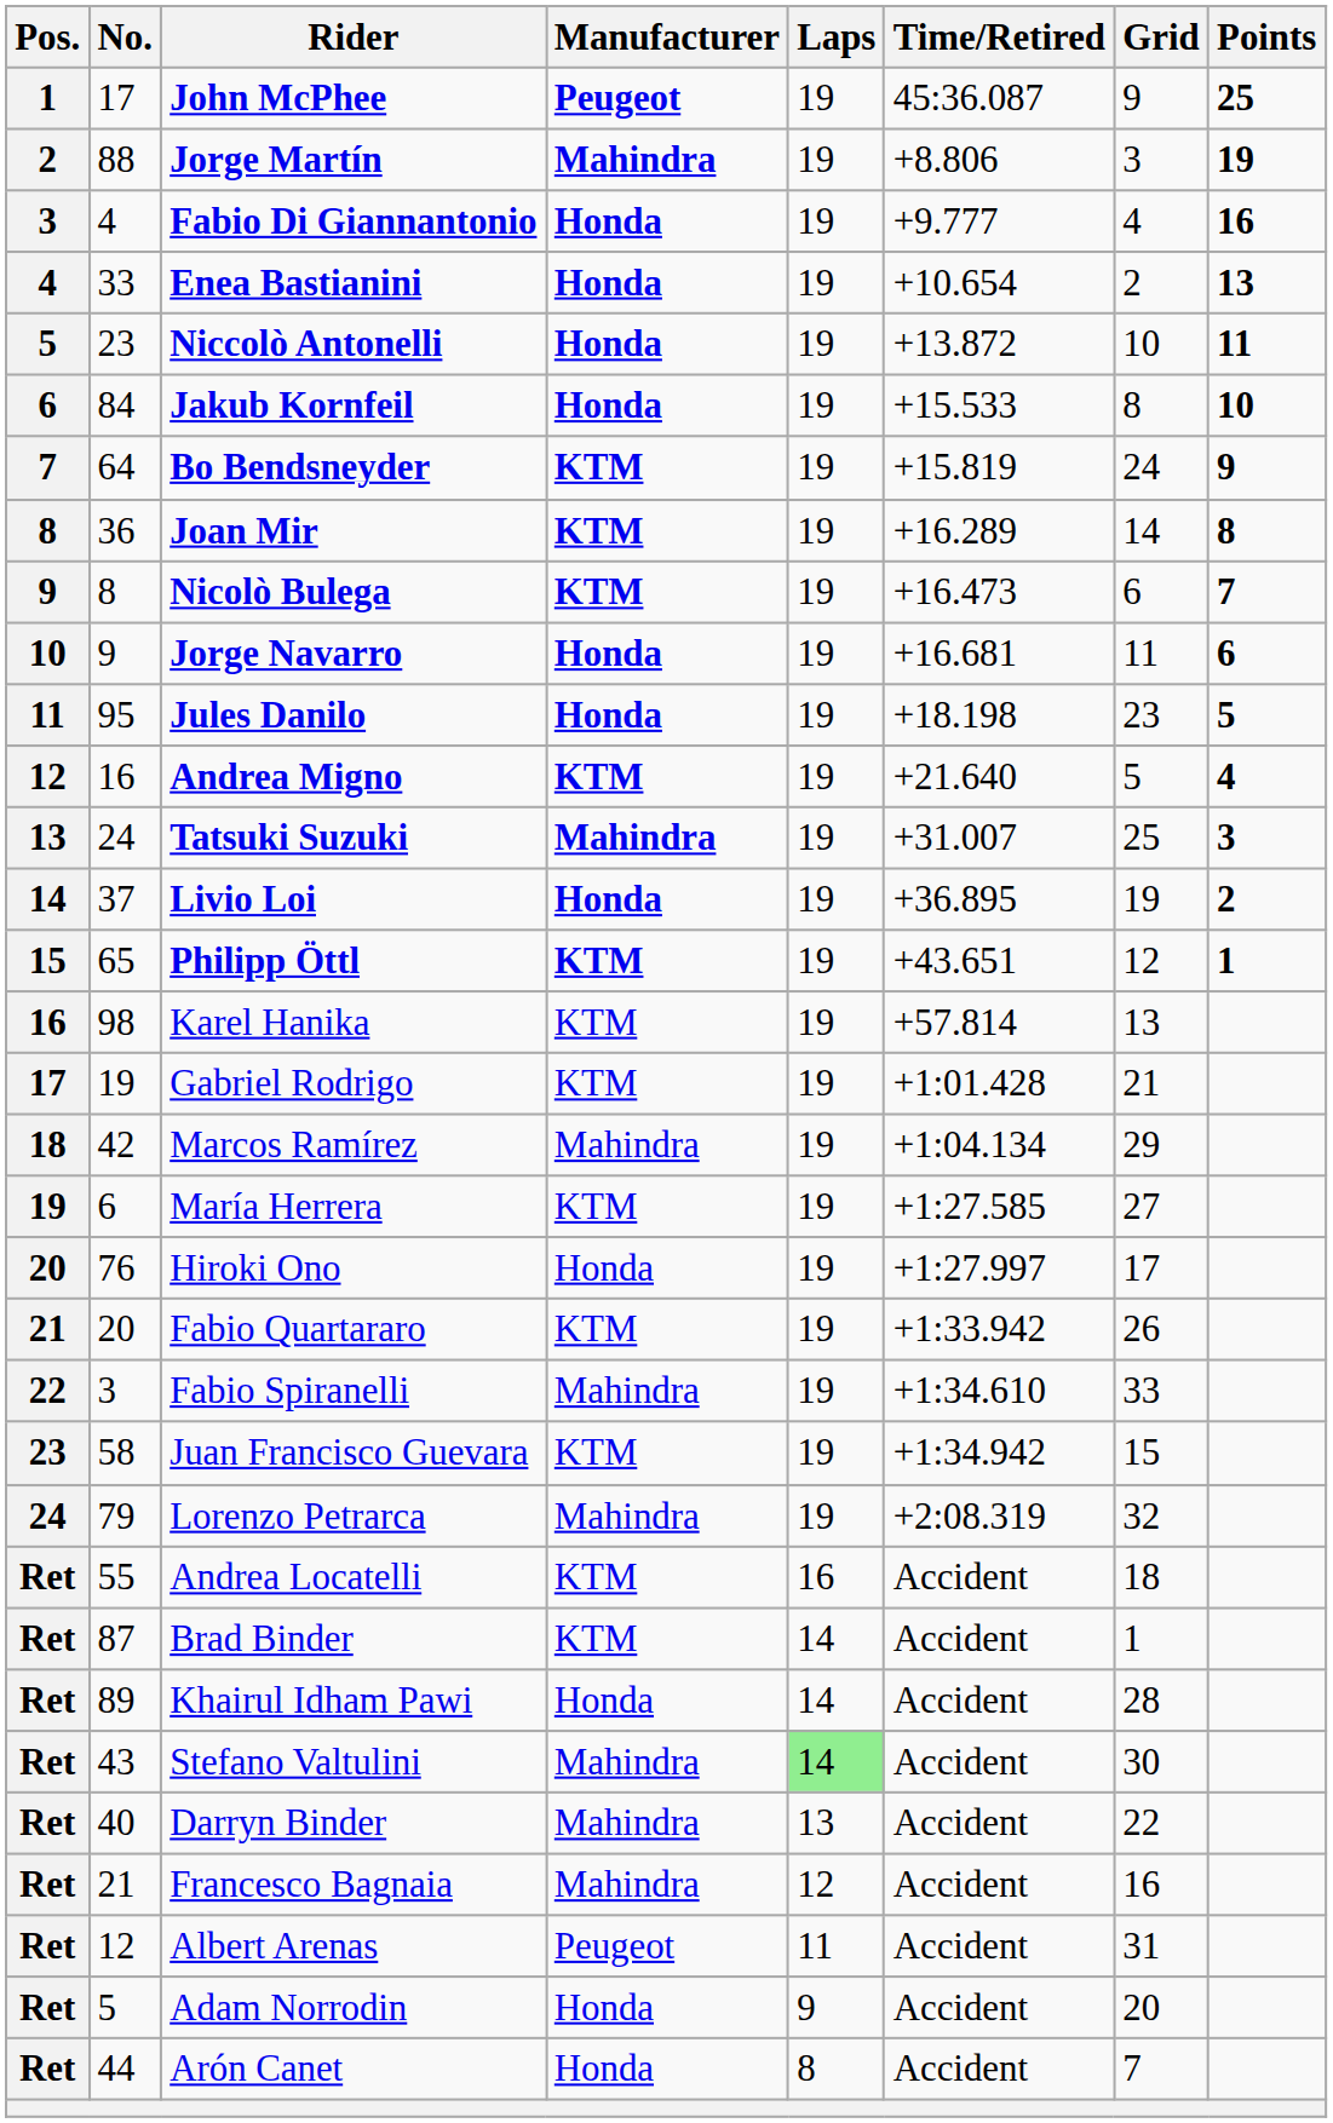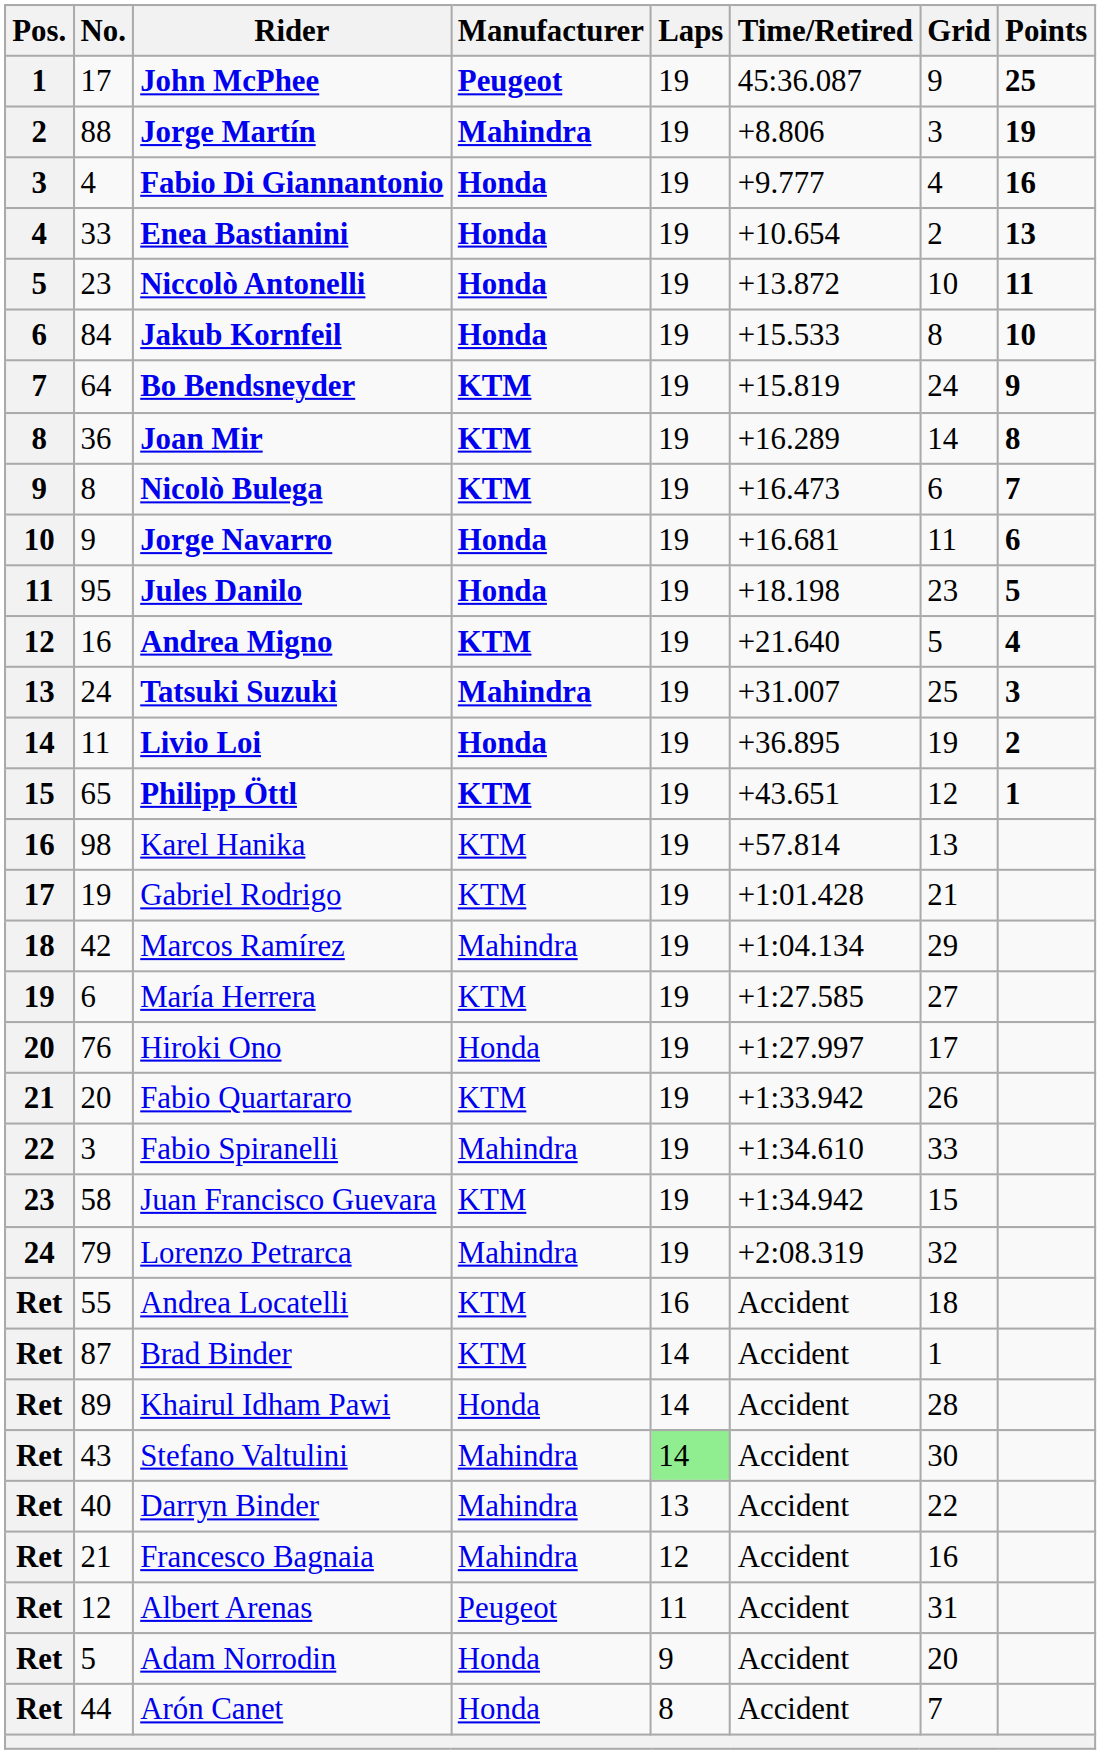 <table class="wikitable" style="font-size: 95%;">
 <tr>
 <th>Pos.</th>
 <th>No.</th>
 <th>Rider</th>
 <th>Manufacturer</th>
 <th>Laps</th>
 <th>Time/Retired</th>
 <th>Grid</th>
 <th>Points</th>
 </tr>
 <tr>
 <th>1</th>
 <td>17</td>
 <td> <strong><a href='#'>John McPhee</a></strong></td>
 <td><strong><a href='#'>Peugeot</a></strong></td>
 <td>19</td>
 <td>45:36.087</td>
 <td>9</td>
 <td><strong>25</strong></td>
 </tr>
 <tr>
 <th>2</th>
 <td>88</td>
 <td> <strong><a href='#'>Jorge Martín</a></strong></td>
 <td><strong><a href='#'>Mahindra</a></strong></td>
 <td>19</td>
 <td>+8.806</td>
 <td>3</td>
 <td><strong>19</strong></td>
 </tr>
 <tr>
 <th>3</th>
 <td>4</td>
 <td> <strong><a href='#'>Fabio Di Giannantonio</a></strong></td>
 <td><strong><a href='#'>Honda</a></strong></td>
 <td>19</td>
 <td>+9.777</td>
 <td>4</td>
 <td><strong>16</strong></td>
 </tr>
 <tr>
 <th>4</th>
 <td>33</td>
 <td> <strong><a href='#'>Enea Bastianini</a></strong></td>
 <td><strong><a href='#'>Honda</a></strong></td>
 <td>19</td>
 <td>+10.654</td>
 <td>2</td>
 <td><strong>13</strong></td>
 </tr>
 <tr>
 <th>5</th>
 <td>23</td>
 <td> <strong><a href='#'>Niccolò Antonelli</a></strong></td>
 <td><strong><a href='#'>Honda</a></strong></td>
 <td>19</td>
 <td>+13.872</td>
 <td>10</td>
 <td><strong>11</strong></td>
 </tr>
 <tr>
 <th>6</th>
 <td>84</td>
 <td> <strong><a href='#'>Jakub Kornfeil</a></strong></td>
 <td><strong><a href='#'>Honda</a></strong></td>
 <td>19</td>
 <td>+15.533</td>
 <td>8</td>
 <td><strong>10</strong></td>
 </tr>
 <tr>
 <th>7</th>
 <td>64</td>
 <td> <strong><a href='#'>Bo Bendsneyder</a></strong></td>
 <td><strong><a href='#'>KTM</a></strong></td>
 <td>19</td>
 <td>+15.819</td>
 <td>24</td>
 <td><strong>9</strong></td>
 </tr>
 <tr>
 <th>8</th>
 <td>36</td>
 <td> <strong><a href='#'>Joan Mir</a></strong></td>
 <td><strong><a href='#'>KTM</a></strong></td>
 <td>19</td>
 <td>+16.289</td>
 <td>14</td>
 <td><strong>8</strong></td>
 </tr>
 <tr>
 <th>9</th>
 <td>8</td>
 <td> <strong><a href='#'>Nicolò Bulega</a></strong></td>
 <td><strong><a href='#'>KTM</a></strong></td>
 <td>19</td>
 <td>+16.473</td>
 <td>6</td>
 <td><strong>7</strong></td>
 </tr>
 <tr>
 <th>10</th>
 <td>9</td>
 <td> <strong><a href='#'>Jorge Navarro</a></strong></td>
 <td><strong><a href='#'>Honda</a></strong></td>
 <td>19</td>
 <td>+16.681</td>
 <td>11</td>
 <td><strong>6</strong></td>
 </tr>
 <tr>
 <th>11</th>
 <td>95</td>
 <td> <strong><a href='#'>Jules Danilo</a></strong></td>
 <td><strong><a href='#'>Honda</a></strong></td>
 <td>19</td>
 <td>+18.198</td>
 <td>23</td>
 <td><strong>5</strong></td>
 </tr>
 <tr>
 <th>12</th>
 <td>16</td>
 <td> <strong><a href='#'>Andrea Migno</a></strong></td>
 <td><strong><a href='#'>KTM</a></strong></td>
 <td>19</td>
 <td>+21.640</td>
 <td>5</td>
 <td><strong>4</strong></td>
 </tr>
 <tr>
 <th>13</th>
 <td>24</td>
 <td> <strong><a href='#'>Tatsuki Suzuki</a></strong></td>
 <td><strong><a href='#'>Mahindra</a></strong></td>
 <td>19</td>
 <td>+31.007</td>
 <td>25</td>
 <td><strong>3</strong></td>
 </tr>
 <tr>
 <th>14</th>
-<td>37</td>
+<td>11</td>
 <td> <strong><a href='#'>Livio Loi</a></strong></td>
 <td><strong><a href='#'>Honda</a></strong></td>
 <td>19</td>
 <td>+36.895</td>
 <td>19</td>
 <td><strong>2</strong></td>
 </tr>
 <tr>
 <th>15</th>
 <td>65</td>
 <td> <strong><a href='#'>Philipp Öttl</a></strong></td>
 <td><strong><a href='#'>KTM</a></strong></td>
 <td>19</td>
 <td>+43.651</td>
 <td>12</td>
 <td><strong>1</strong></td>
 </tr>
 <tr>
 <th>16</th>
 <td>98</td>
 <td> <a href='#'>Karel Hanika</a></td>
 <td><a href='#'>KTM</a></td>
 <td>19</td>
 <td>+57.814</td>
 <td>13</td>
 <td></td>
 </tr>
 <tr>
 <th>17</th>
 <td>19</td>
 <td> <a href='#'>Gabriel Rodrigo</a></td>
 <td><a href='#'>KTM</a></td>
 <td>19</td>
 <td>+1:01.428</td>
 <td>21</td>
 <td></td>
 </tr>
 <tr>
 <th>18</th>
 <td>42</td>
 <td> <a href='#'>Marcos Ramírez</a></td>
 <td><a href='#'>Mahindra</a></td>
 <td>19</td>
 <td>+1:04.134</td>
 <td>29</td>
 <td></td>
 </tr>
 <tr>
 <th>19</th>
 <td>6</td>
 <td> <a href='#'>María Herrera</a></td>
 <td><a href='#'>KTM</a></td>
 <td>19</td>
 <td>+1:27.585</td>
 <td>27</td>
 <td></td>
 </tr>
 <tr>
 <th>20</th>
 <td>76</td>
 <td> <a href='#'>Hiroki Ono</a></td>
 <td><a href='#'>Honda</a></td>
 <td>19</td>
 <td>+1:27.997</td>
 <td>17</td>
 <td></td>
 </tr>
 <tr>
 <th>21</th>
 <td>20</td>
 <td> <a href='#'>Fabio Quartararo</a></td>
 <td><a href='#'>KTM</a></td>
 <td>19</td>
 <td>+1:33.942</td>
 <td>26</td>
 <td></td>
 </tr>
 <tr>
 <th>22</th>
 <td>3</td>
 <td> <a href='#'>Fabio Spiranelli</a></td>
 <td><a href='#'>Mahindra</a></td>
 <td>19</td>
 <td>+1:34.610</td>
 <td>33</td>
 <td></td>
 </tr>
 <tr>
 <th>23</th>
 <td>58</td>
 <td> <a href='#'>Juan Francisco Guevara</a></td>
 <td><a href='#'>KTM</a></td>
 <td>19</td>
 <td>+1:34.942</td>
 <td>15</td>
 <td></td>
 </tr>
 <tr>
 <th>24</th>
 <td>79</td>
 <td> <a href='#'>Lorenzo Petrarca</a></td>
 <td><a href='#'>Mahindra</a></td>
 <td>19</td>
 <td>+2:08.319</td>
 <td>32</td>
 <td></td>
 </tr>
 <tr>
 <th>Ret</th>
 <td>55</td>
 <td> <a href='#'>Andrea Locatelli</a></td>
 <td><a href='#'>KTM</a></td>
 <td>16</td>
 <td>Accident</td>
 <td>18</td>
 <td></td>
 </tr>
 <tr>
 <th>Ret</th>
 <td>87</td>
 <td> <a href='#'>Brad Binder</a></td>
 <td><a href='#'>KTM</a></td>
 <td>14</td>
 <td>Accident</td>
 <td>1</td>
 <td></td>
 </tr>
 <tr>
 <th>Ret</th>
 <td>89</td>
 <td> <a href='#'>Khairul Idham Pawi</a></td>
 <td><a href='#'>Honda</a></td>
 <td>14</td>
 <td>Accident</td>
 <td>28</td>
 <td></td>
 </tr>
 <tr>
 <th>Ret</th>
 <td>43</td>
 <td> <a href='#'>Stefano Valtulini</a></td>
 <td><a href='#'>Mahindra</a></td>
 <td style="background: lightgreen;">14</td>
 <td>Accident</td>
 <td>30</td>
 <td></td>
 </tr>
 <tr>
 <th>Ret</th>
 <td>40</td>
 <td> <a href='#'>Darryn Binder</a></td>
 <td><a href='#'>Mahindra</a></td>
 <td>13</td>
 <td>Accident</td>
 <td>22</td>
 <td></td>
 </tr>
 <tr>
 <th>Ret</th>
 <td>21</td>
 <td> <a href='#'>Francesco Bagnaia</a></td>
 <td><a href='#'>Mahindra</a></td>
 <td>12</td>
 <td>Accident</td>
 <td>16</td>
 <td></td>
 </tr>
 <tr>
 <th>Ret</th>
 <td>12</td>
 <td> <a href='#'>Albert Arenas</a></td>
 <td><a href='#'>Peugeot</a></td>
 <td>11</td>
 <td>Accident</td>
 <td>31</td>
 <td></td>
 </tr>
 <tr>
 <th>Ret</th>
 <td>5</td>
 <td> <a href='#'>Adam Norrodin</a></td>
 <td><a href='#'>Honda</a></td>
 <td>9</td>
 <td>Accident</td>
 <td>20</td>
 <td></td>
 </tr>
 <tr>
 <th>Ret</th>
 <td>44</td>
 <td> <a href='#'>Arón Canet</a></td>
 <td><a href='#'>Honda</a></td>
 <td>8</td>
 <td>Accident</td>
 <td>7</td>
 <td></td>
 </tr>
 <tr>
 <th colspan=8></th>
 </tr>
 </table>
